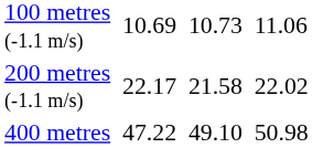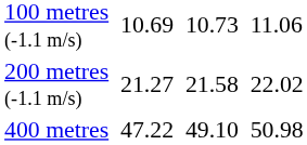 <table>
 <tr>
 <td><a href='#'>100 metres</a><br><small>(-1.1 m/s)</small></td>
 <td></td>
 <td>10.69</td>
 <td></td>
 <td>10.73</td>
 <td></td>
 <td>11.06</td>
 </tr>
 <tr>
 <td><a href='#'>200 metres</a><br><small>(-1.1 m/s)</small></td>
 <td></td>
-<td>22.17</td>
+<td>21.27</td>
 <td></td>
 <td>21.58</td>
 <td></td>
 <td>22.02</td>
 </tr>
 <tr>
 <td><a href='#'>400 metres</a></td>
 <td></td>
 <td>47.22</td>
 <td></td>
 <td>49.10</td>
 <td></td>
 <td>50.98</td>
 </tr>
 </table>
